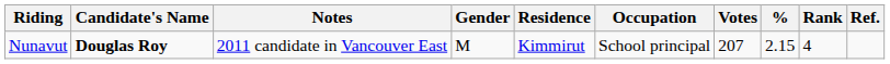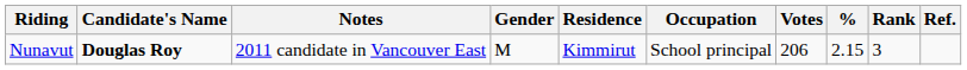 <table class="wikitable sortable">
 <tr>
 <th>Riding</th>
 <th>Candidate's Name</th>
 <th>Notes</th>
 <th>Gender</th>
 <th>Residence</th>
 <th>Occupation</th>
 <th>Votes</th>
 <th>%</th>
 <th>Rank</th>
 <th>Ref.</th>
 </tr>
 <tr>
 <td><a href='#'>Nunavut</a></td>
 <td><strong>Douglas Roy</strong></td>
 <td><a href='#'>2011</a> candidate in <a href='#'>Vancouver East</a></td>
 <td>M</td>
 <td><a href='#'>Kimmirut</a></td>
 <td>School principal</td>
-<td>207</td>
+<td>206</td>
 <td>2.15</td>
-<td>4</td>
+<td>3</td>
 <td></td>
 </tr>
 </table>
